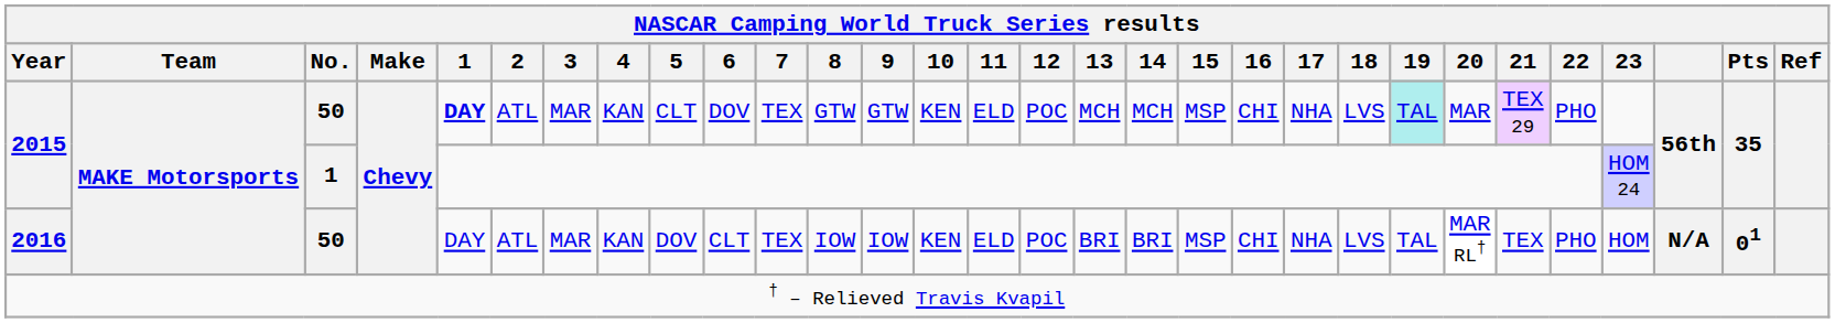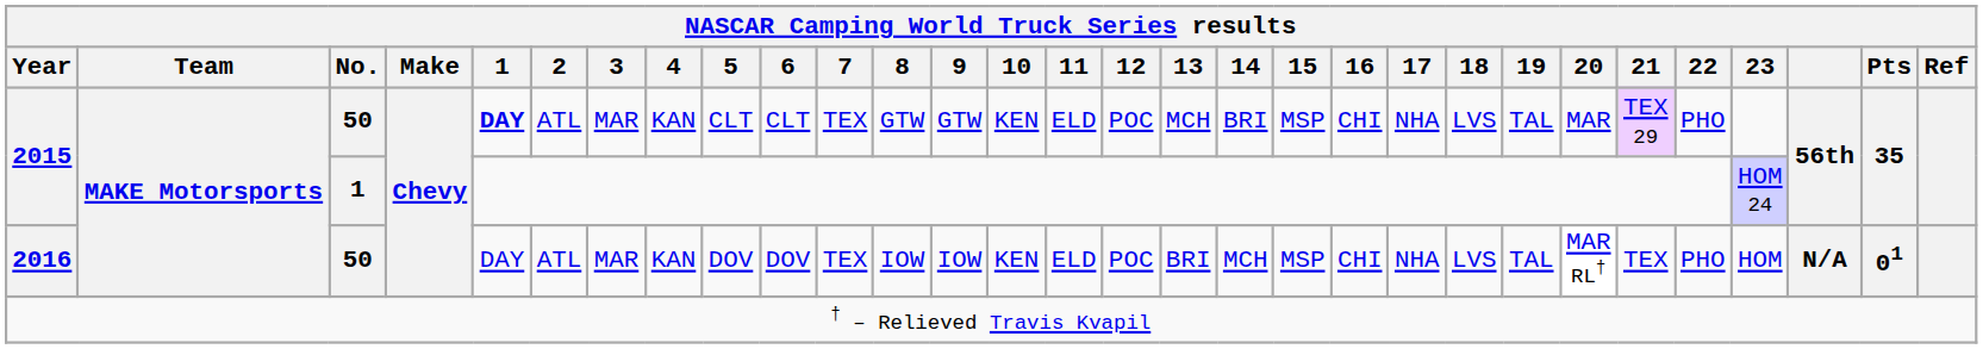 <table class="wikitable" style="text-align:center; font-size:75%">
 <tr>
 <th colspan=30><a href='#'>NASCAR Camping World Truck Series</a> results</th>
 </tr>
 <tr>
 <th>Year</th>
 <th>Team</th>
 <th>No.</th>
 <th>Make</th>
 <th>1</th>
 <th>2</th>
 <th>3</th>
 <th>4</th>
 <th>5</th>
 <th>6</th>
 <th>7</th>
 <th>8</th>
 <th>9</th>
 <th>10</th>
 <th>11</th>
 <th>12</th>
 <th>13</th>
 <th>14</th>
 <th>15</th>
 <th>16</th>
 <th>17</th>
 <th>18</th>
 <th>19</th>
 <th>20</th>
 <th>21</th>
 <th>22</th>
 <th>23</th>
 <th></th>
 <th>Pts</th>
 <th>Ref</th>
 </tr>
 <tr>
 <th rowspan=2><a href='#'>2015</a></th>
 <th rowspan=3><a href='#'>MAKE Motorsports</a></th>
 <th>50</th>
 <th rowspan=3><a href='#'>Chevy</a></th>
 <td><strong><a href='#'>DAY</a></strong></td>
 <td><a href='#'>ATL</a></td>
 <td><a href='#'>MAR</a></td>
 <td><a href='#'>KAN</a></td>
 <td><a href='#'>CLT</a></td>
-<td><a href='#'>DOV</a></td>
+<td><a href='#'>CLT</a></td>
 <td><a href='#'>TEX</a></td>
 <td><a href='#'>GTW</a></td>
 <td><a href='#'>GTW</a></td>
 <td><a href='#'>KEN</a></td>
 <td><a href='#'>ELD</a></td>
 <td><a href='#'>POC</a></td>
 <td><a href='#'>MCH</a></td>
-<td><a href='#'>MCH</a></td>
+<td><a href='#'>BRI</a></td>
 <td><a href='#'>MSP</a></td>
 <td><a href='#'>CHI</a></td>
 <td><a href='#'>NHA</a></td>
 <td><a href='#'>LVS</a></td>
-<td style="background: paleturquoise;"><a href='#'>TAL</a></td>
+<td><a href='#'>TAL</a></td>
 <td><a href='#'>MAR</a></td>
 <td style="background:#EFCFFF;"><a href='#'>TEX</a><br><small>29</small></td>
 <td><a href='#'>PHO</a></td>
 <td></td>
 <th rowspan=2>56th</th>
 <th rowspan=2>35</th>
 <th rowspan=2></th>
 </tr>
 <tr>
 <th>1</th>
 <td colspan=22></td>
 <td style="background:#CFCFFF;"><a href='#'>HOM</a><br><small>24</small></td>
 </tr>
 <tr>
 <th><a href='#'>2016</a></th>
 <th>50</th>
 <td><a href='#'>DAY</a></td>
 <td><a href='#'>ATL</a></td>
 <td><a href='#'>MAR</a></td>
 <td><a href='#'>KAN</a></td>
 <td><a href='#'>DOV</a></td>
-<td><a href='#'>CLT</a></td>
+<td><a href='#'>DOV</a></td>
 <td><a href='#'>TEX</a></td>
 <td><a href='#'>IOW</a></td>
 <td><a href='#'>IOW</a></td>
 <td><a href='#'>KEN</a></td>
 <td><a href='#'>ELD</a></td>
 <td><a href='#'>POC</a></td>
 <td><a href='#'>BRI</a></td>
-<td><a href='#'>BRI</a></td>
+<td><a href='#'>MCH</a></td>
 <td><a href='#'>MSP</a></td>
 <td><a href='#'>CHI</a></td>
 <td><a href='#'>NHA</a></td>
 <td><a href='#'>LVS</a></td>
 <td><a href='#'>TAL</a></td>
 <td style="background:#FFFFFF;"><a href='#'>MAR</a><br><small>RL<sup>†</sup></small></td>
 <td><a href='#'>TEX</a></td>
 <td><a href='#'>PHO</a></td>
 <td><a href='#'>HOM</a></td>
 <th>N/A</th>
 <th>0<sup>1</sup></th>
 <th></th>
 </tr>
 <tr>
 <td colspan=31><small><sup>†</sup> – Relieved <a href='#'>Travis Kvapil</a></small></td>
 </tr>
 </table>
